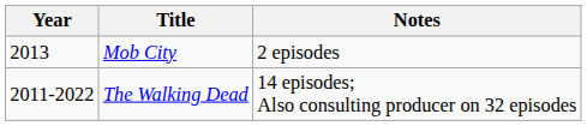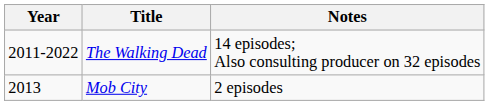 <table class="wikitable">
 <tr>
 <th>Year</th>
 <th>Title</th>
 <th>Notes</th>
 </tr>
 <tr>
+<td>2011-2022</td>
+<td><em><a href='#'>The Walking Dead</a></em></td>
+<td>14 episodes;<br>Also consulting producer on 32 episodes</td>
+</tr>
+<tr>
 <td>2013</td>
 <td><em><a href='#'>Mob City</a></em></td>
 <td>2 episodes</td>
 </tr>
-<tr>
-<td>2011-2022</td>
-<td><em><a href='#'>The Walking Dead</a></em></td>
-<td>14 episodes;<br>Also consulting producer on 32 episodes</td>
-</tr>
 </table>
